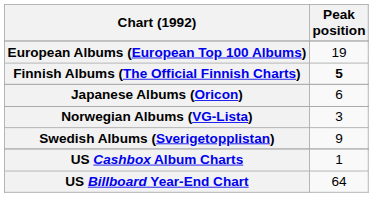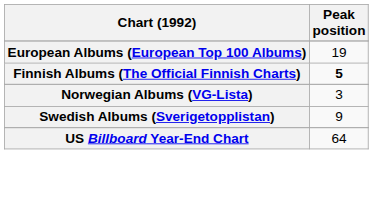 <table class="wikitable sortable plainrowheaders">
 <tr>
 <th scope="col">Chart (1992)</th>
 <th scope="col">Peak<br>position</th>
 </tr>
 <tr>
 </tr>
 <tr>
 </tr>
 <tr>
 </tr>
 <tr>
 </tr>
 <tr>
 <th scope="row">European Albums (<a href='#'>European Top 100 Albums</a>)</th>
 <td align="center">19</td>
 </tr>
 <tr>
 <th scope="row">Finnish Albums (<a href='#'>The Official Finnish Charts</a>)</th>
 <td align="center"><strong>5</strong></td>
 </tr>
 <tr>
 </tr>
 <tr>
 </tr>
 <tr>
-<th scope="row">Japanese Albums (<a href='#'>Oricon</a>)</th>
-<td align="center">6</td>
-</tr>
-<tr>
 </tr>
 <tr>
 <th scope="row">Norwegian Albums (<a href='#'>VG-Lista</a>)</th>
 <td align="center">3</td>
 </tr>
 <tr>
 <th scope="row">Swedish Albums (<a href='#'>Sverigetopplistan</a>)</th>
 <td align="center">9</td>
 </tr>
 <tr>
 </tr>
 <tr>
 </tr>
 <tr>
 </tr>
 <tr>
-<th scope="row">US <a href='#'><em>Cashbox</em> Album Charts</a></th>
-<td align="center">1</td>
-</tr>
-<tr>
 <th scope="row">US <a href='#'><em>Billboard</em> Year-End Chart</a></th>
 <td align="center">64</td>
 </tr>
 </table>
